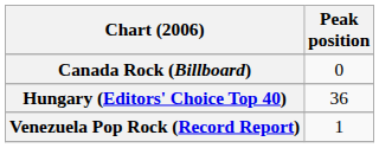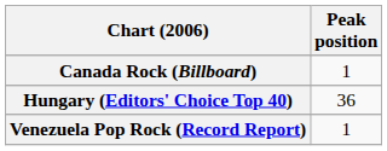 <table class="wikitable sortable plainrowheaders">
 <tr>
 <th>Chart (2006)</th>
 <th>Peak<br>position</th>
 </tr>
 <tr>
 </tr>
 <tr>
 </tr>
 <tr>
 </tr>
 <tr>
 </tr>
 <tr>
 <th scope="row">Canada Rock (<em>Billboard</em>)</th>
-<td style="text-align:center;">0</td>
+<td style="text-align:center;">1</td>
 </tr>
 <tr>
 </tr>
 <tr>
 </tr>
 <tr>
 </tr>
 <tr>
 <th scope="row">Hungary (<a href='#'>Editors' Choice Top 40</a>)</th>
 <td style="text-align:center;">36</td>
 </tr>
 <tr>
 </tr>
 <tr>
 </tr>
 <tr>
 </tr>
 <tr>
 </tr>
 <tr>
 </tr>
 <tr>
 </tr>
 <tr>
 </tr>
 <tr>
 </tr>
 <tr>
 </tr>
 <tr>
 </tr>
 <tr>
 </tr>
 <tr>
 </tr>
 <tr>
 </tr>
 <tr>
 </tr>
 <tr>
 </tr>
 <tr>
 </tr>
 <tr>
 <th scope="row">Venezuela Pop Rock (<a href='#'>Record Report</a>)</th>
 <td align="center">1</td>
 </tr>
 <tr>
 </tr>
 </table>
